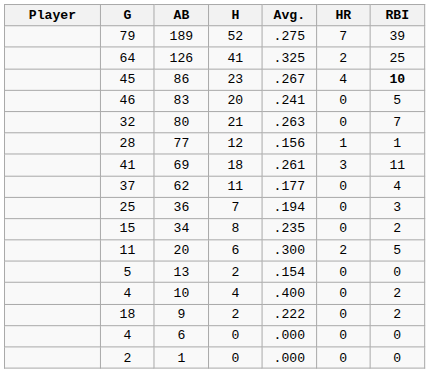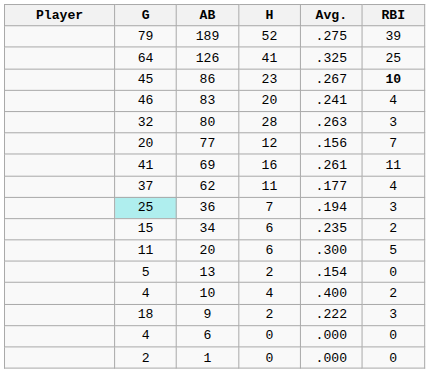 <table class="wikitable sortable">
 <tr>
 <th bgcolor="#DDDDFF" width="16%">Player</th>
 <th bgcolor="#DDDDFF" width="9%">G</th>
 <th bgcolor="#DDDDFF" width="9%">AB</th>
 <th bgcolor="#DDDDFF" width="9%">H</th>
 <th bgcolor="#DDDDFF" width="9%">Avg.</th>
-<th bgcolor="#DDDDFF" width="9%">HR</th>
 <th bgcolor="#DDDDFF" width="9%">RBI</th>
 </tr>
 <tr align="center">
 <td></td>
 <td>79</td>
 <td>189</td>
 <td>52</td>
 <td>.275</td>
-<td>7</td>
 <td>39</td>
 </tr>
 <tr align="center">
 <td></td>
 <td>64</td>
 <td>126</td>
 <td>41</td>
 <td>.325</td>
-<td>2</td>
 <td>25</td>
 </tr>
 <tr align="center">
 <td></td>
 <td>45</td>
 <td>86</td>
 <td>23</td>
 <td>.267</td>
-<td>4</td>
 <td><strong>10</strong></td>
 </tr>
 <tr align="center">
 <td></td>
 <td>46</td>
 <td>83</td>
 <td>20</td>
 <td>.241</td>
-<td>0</td>
-<td>5</td>
+<td>4</td>
 </tr>
 <tr align="center">
 <td></td>
 <td>32</td>
 <td>80</td>
-<td>21</td>
+<td>28</td>
 <td>.263</td>
-<td>0</td>
-<td>7</td>
+<td>3</td>
 </tr>
 <tr align="center">
 <td></td>
-<td>28</td>
+<td>20</td>
 <td>77</td>
 <td>12</td>
 <td>.156</td>
-<td>1</td>
-<td>1</td>
+<td>7</td>
 </tr>
 <tr align="center">
 <td></td>
 <td>41</td>
 <td>69</td>
-<td>18</td>
+<td>16</td>
 <td>.261</td>
-<td>3</td>
 <td>11</td>
 </tr>
 <tr align="center">
 <td></td>
 <td>37</td>
 <td>62</td>
 <td>11</td>
 <td>.177</td>
-<td>0</td>
 <td>4</td>
 </tr>
 <tr align="center">
 <td></td>
-<td>25</td>
+<td style="background: paleturquoise;">25</td>
 <td>36</td>
 <td>7</td>
 <td>.194</td>
-<td>0</td>
 <td>3</td>
 </tr>
 <tr align="center">
 <td></td>
 <td>15</td>
 <td>34</td>
-<td>8</td>
+<td>6</td>
 <td>.235</td>
-<td>0</td>
 <td>2</td>
 </tr>
 <tr align="center">
 <td></td>
 <td>11</td>
 <td>20</td>
 <td>6</td>
 <td>.300</td>
-<td>2</td>
 <td>5</td>
 </tr>
 <tr align="center">
 <td></td>
 <td>5</td>
 <td>13</td>
 <td>2</td>
 <td>.154</td>
 <td>0</td>
-<td>0</td>
 </tr>
 <tr align="center">
 <td></td>
 <td>4</td>
 <td>10</td>
 <td>4</td>
 <td>.400</td>
-<td>0</td>
 <td>2</td>
 </tr>
 <tr align="center">
 <td></td>
 <td>18</td>
 <td>9</td>
 <td>2</td>
 <td>.222</td>
-<td>0</td>
-<td>2</td>
+<td>3</td>
 </tr>
 <tr align="center">
 <td></td>
 <td>4</td>
 <td>6</td>
 <td>0</td>
 <td>.000</td>
-<td>0</td>
 <td>0</td>
 </tr>
 <tr align="center">
 <td></td>
 <td>2</td>
 <td>1</td>
 <td>0</td>
 <td>.000</td>
 <td>0</td>
-<td>0</td>
 </tr>
 </table>
